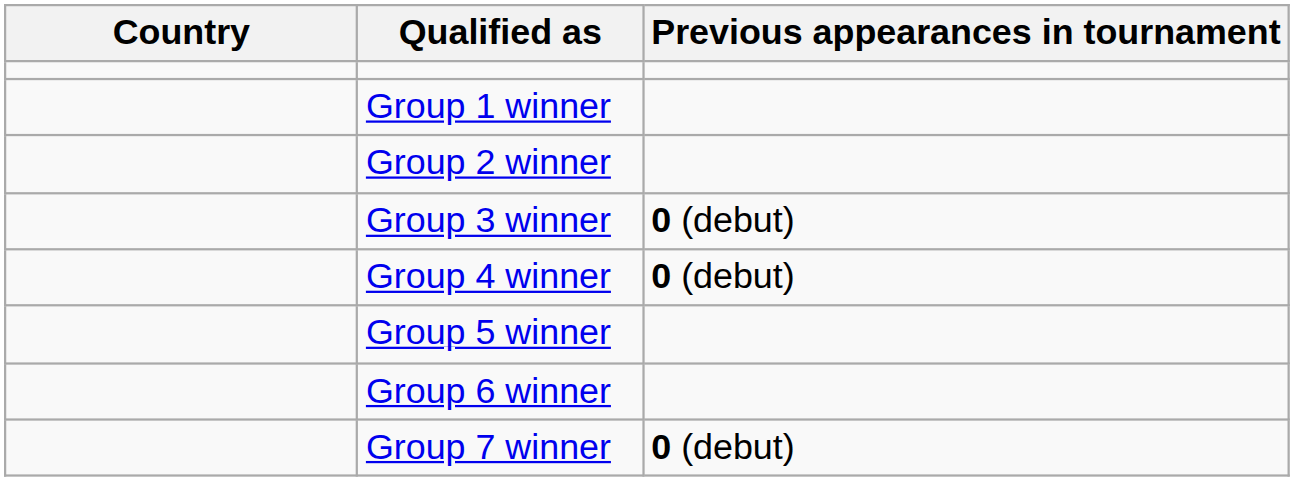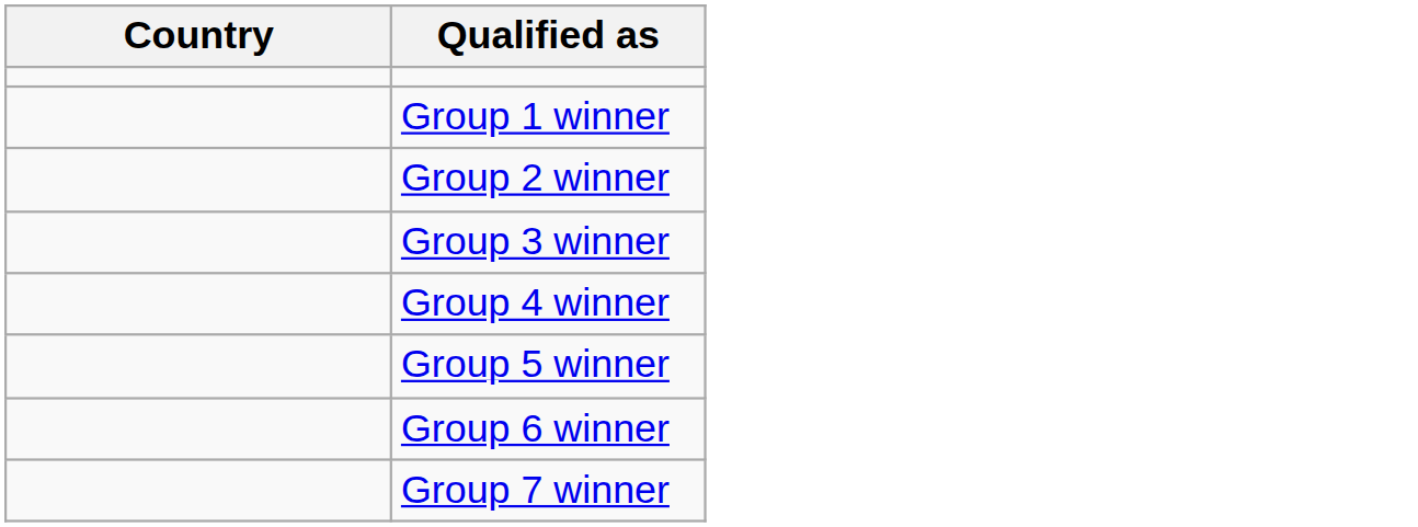 <table class="wikitable sortable">
 <tr>
 <th width=150px>Country</th>
 <th width=120px>Qualified as</th>
-<th>Previous appearances in tournament</th>
 </tr>
 <tr>
-<td></td>
 <td></td>
 <td></td>
 </tr>
 <tr>
 <td></td>
 <td><a href='#'>Group 1 winner</a></td>
-<td></td>
 </tr>
 <tr>
 <td></td>
 <td><a href='#'>Group 2 winner</a></td>
-<td></td>
 </tr>
 <tr>
 <td></td>
 <td><a href='#'>Group 3 winner</a></td>
-<td><strong>0</strong> (debut)</td>
 </tr>
 <tr>
 <td></td>
 <td><a href='#'>Group 4 winner</a></td>
-<td><strong>0</strong> (debut)</td>
 </tr>
 <tr>
 <td></td>
 <td><a href='#'>Group 5 winner</a></td>
-<td></td>
 </tr>
 <tr>
 <td></td>
 <td><a href='#'>Group 6 winner</a></td>
-<td></td>
 </tr>
 <tr>
 <td></td>
 <td><a href='#'>Group 7 winner</a></td>
-<td><strong>0</strong> (debut)</td>
 </tr>
 </table>
